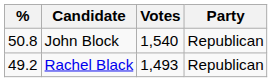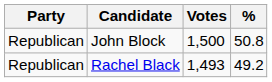 <table class="wikitable">
 <tr>
-<th>%</th>
+<th>Party</th>
 <th>Candidate</th>
 <th>Votes</th>
-<th>Party</th>
+<th>%</th>
 </tr>
 <tr>
+<td>Republican</td>
+<td>John Block</td>
+<td>1,500</td>
 <td>50.8</td>
-<td>John Block</td>
-<td>1,540</td>
-<td>Republican</td>
 </tr>
 <tr>
-<td>49.2</td>
+<td>Republican</td>
 <td><a href='#'>Rachel Black</a></td>
 <td>1,493</td>
-<td>Republican</td>
+<td>49.2</td>
 </tr>
 </table>
